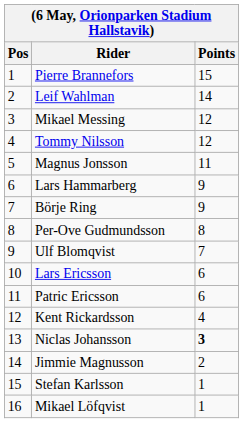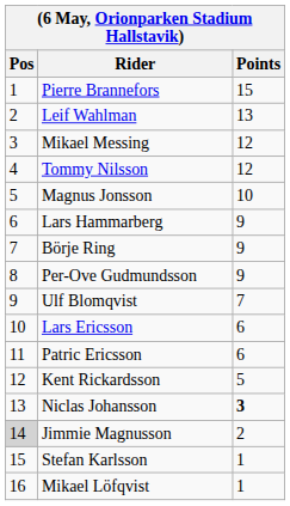 <table class="wikitable">
 <tr>
 <th colspan="6">(6 May, <a href='#'>Orionparken Stadium</a><br><a href='#'>Hallstavik</a>)</th>
 </tr>
 <tr>
 <th width=20>Pos</th>
 <th width=180>Rider</th>
 <th width=40>Points</th>
 </tr>
 <tr>
 <td>1</td>
 <td style="text-align:left;"><a href='#'>Pierre Brannefors</a></td>
 <td>15</td>
 </tr>
 <tr>
 <td>2</td>
 <td style="text-align:left;"><a href='#'>Leif Wahlman</a></td>
-<td>14</td>
+<td>13</td>
 </tr>
 <tr>
 <td>3</td>
 <td style="text-align:left;">Mikael Messing</td>
 <td>12</td>
 </tr>
 <tr>
 <td>4</td>
 <td style="text-align:left;"><a href='#'>Tommy Nilsson</a></td>
 <td>12</td>
 </tr>
 <tr>
 <td>5</td>
 <td style="text-align:left;">Magnus Jonsson</td>
-<td>11</td>
+<td>10</td>
 </tr>
 <tr>
 <td>6</td>
 <td style="text-align:left;">Lars Hammarberg</td>
 <td>9</td>
 </tr>
 <tr>
 <td>7</td>
 <td style="text-align:left;">Börje Ring</td>
 <td>9</td>
 </tr>
 <tr>
 <td>8</td>
 <td style="text-align:left;">Per-Ove Gudmundsson</td>
-<td>8</td>
+<td>9</td>
 </tr>
 <tr>
 <td>9</td>
 <td style="text-align:left;">Ulf Blomqvist</td>
 <td>7</td>
 </tr>
 <tr>
 <td>10</td>
 <td style="text-align:left;"><a href='#'>Lars Ericsson</a></td>
 <td>6</td>
 </tr>
 <tr>
 <td>11</td>
 <td style="text-align:left;">Patric Ericsson</td>
 <td>6</td>
 </tr>
 <tr>
 <td>12</td>
 <td style="text-align:left;">Kent Rickardsson</td>
-<td>4</td>
+<td>5</td>
 </tr>
 <tr>
 <td>13</td>
 <td style="text-align:left;">Niclas Johansson</td>
 <td><strong>3</strong></td>
 </tr>
 <tr>
-<td>14</td>
+<td style="background: lightgrey;">14</td>
 <td style="text-align:left;">Jimmie Magnusson</td>
 <td>2</td>
 </tr>
 <tr>
 <td>15</td>
 <td style="text-align:left;">Stefan Karlsson</td>
 <td>1</td>
 </tr>
 <tr>
 <td>16</td>
 <td style="text-align:left;">Mikael Löfqvist</td>
 <td>1</td>
 </tr>
 </table>
